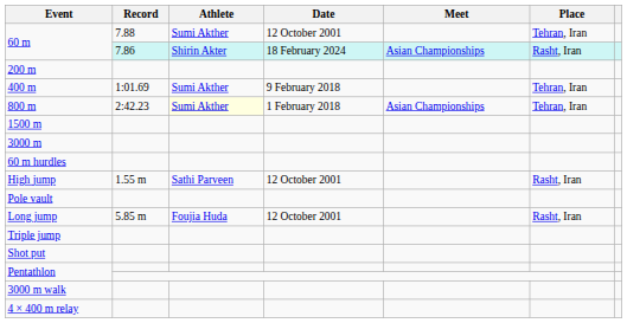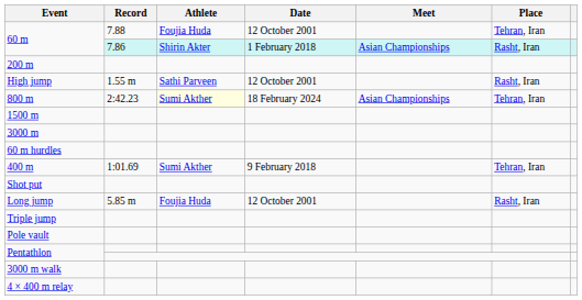 <table class="wikitable" style="font-size:95%; width: 95%;">
 <tr>
 <th>Event</th>
 <th>Record</th>
 <th>Athlete</th>
 <th>Date</th>
 <th>Meet</th>
 <th>Place</th>
 <th></th>
 </tr>
 <tr>
 <td rowspan=2><a href='#'>60 m</a></td>
 <td>7.88</td>
-<td><a href='#'>Sumi Akther</a></td>
+<td><a href='#'>Foujia Huda</a></td>
 <td>12 October 2001</td>
 <td></td>
 <td><a href='#'>Tehran</a>, Iran</td>
 <td></td>
 </tr>
 <tr style="background:#cef6f5;">
 <td>7.86</td>
 <td><a href='#'>Shirin Akter</a></td>
-<td>18 February 2024</td>
+<td>1 February 2018</td>
 <td><a href='#'>Asian Championships</a></td>
 <td><a href='#'>Rasht</a>, Iran</td>
 <td></td>
 </tr>
 <tr>
 <td><a href='#'>200 m</a></td>
 <td></td>
 <td></td>
 <td></td>
 <td></td>
 <td></td>
 <td></td>
 </tr>
 <tr>
-<td><a href='#'>400 m</a></td>
-<td>1:01.69</td>
-<td><a href='#'>Sumi Akther</a></td>
-<td>9 February 2018</td>
+<td><a href='#'>High jump</a></td>
+<td>1.55 m</td>
+<td><a href='#'>Sathi Parveen</a></td>
+<td>12 October 2001</td>
 <td></td>
-<td><a href='#'>Tehran</a>, Iran</td>
+<td><a href='#'>Rasht</a>, Iran</td>
 <td></td>
 </tr>
 <tr>
 <td><a href='#'>800 m</a></td>
 <td>2:42.23</td>
 <td style="background: lightyellow;"><a href='#'>Sumi Akther</a></td>
-<td>1 February 2018</td>
+<td>18 February 2024</td>
 <td><a href='#'>Asian Championships</a></td>
 <td><a href='#'>Tehran</a>, Iran</td>
 <td></td>
 </tr>
 <tr>
 <td><a href='#'>1500 m</a></td>
 <td></td>
 <td></td>
 <td></td>
 <td></td>
 <td></td>
 <td></td>
 </tr>
 <tr>
 <td><a href='#'>3000 m</a></td>
 <td></td>
 <td></td>
 <td></td>
 <td></td>
 <td></td>
 <td></td>
 </tr>
 <tr>
 <td><a href='#'>60 m hurdles</a></td>
 <td></td>
 <td></td>
 <td></td>
 <td></td>
 <td></td>
 <td></td>
 </tr>
 <tr>
-<td><a href='#'>High jump</a></td>
-<td>1.55 m</td>
-<td><a href='#'>Sathi Parveen</a></td>
-<td>12 October 2001</td>
+<td><a href='#'>400 m</a></td>
+<td>1:01.69</td>
+<td><a href='#'>Sumi Akther</a></td>
+<td>9 February 2018</td>
 <td></td>
-<td><a href='#'>Rasht</a>, Iran</td>
+<td><a href='#'>Tehran</a>, Iran</td>
 <td></td>
 </tr>
 <tr>
-<td><a href='#'>Pole vault</a></td>
+<td><a href='#'>Shot put</a></td>
 <td></td>
 <td></td>
 <td></td>
 <td></td>
 <td></td>
 <td></td>
 </tr>
 <tr>
 <td><a href='#'>Long jump</a></td>
 <td>5.85 m</td>
 <td><a href='#'>Foujia Huda</a></td>
 <td>12 October 2001</td>
 <td></td>
 <td><a href='#'>Rasht</a>, Iran</td>
 <td></td>
 </tr>
 <tr>
 <td><a href='#'>Triple jump</a></td>
 <td></td>
 <td></td>
 <td></td>
 <td></td>
 <td></td>
 <td></td>
 </tr>
 <tr>
-<td><a href='#'>Shot put</a></td>
+<td><a href='#'>Pole vault</a></td>
 <td></td>
 <td></td>
 <td></td>
 <td></td>
 <td></td>
 <td></td>
 </tr>
 <tr>
 <td rowspan=2><a href='#'>Pentathlon</a></td>
 <td></td>
 <td></td>
 <td></td>
 <td></td>
 <td></td>
 <td></td>
 </tr>
 <tr>
 <td colspan=5></td>
 <td></td>
 </tr>
 <tr>
 <td><a href='#'>3000 m walk</a></td>
 <td></td>
 <td></td>
 <td></td>
 <td></td>
 <td></td>
 <td></td>
 </tr>
 <tr>
 <td><a href='#'>4 × 400 m relay</a></td>
 <td></td>
 <td></td>
 <td></td>
 <td></td>
 <td></td>
 <td></td>
 </tr>
 </table>
